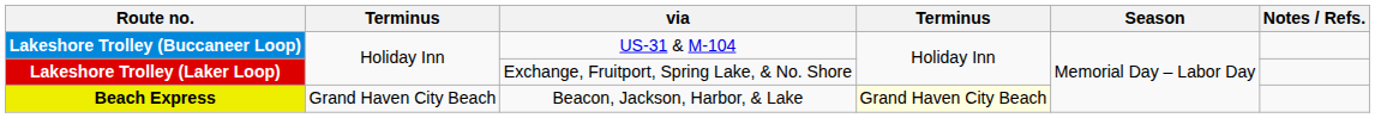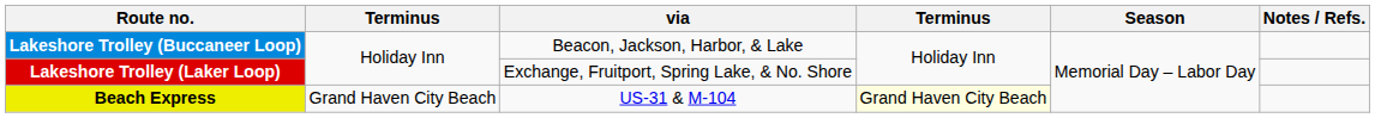 <table class="wikitable sortable" style="font-size:100%;text-align:center">
 <tr>
 <th>Route no.</th>
 <th>Terminus</th>
 <th>via<br></th>
 <th>Terminus</th>
 <th>Season</th>
 <th class="unsortable">Notes / Refs.</th>
 </tr>
 <tr>
 <th style="background:#08d;color:#fff;">Lakeshore Trolley (Buccaneer Loop)</th>
 <td rowspan=2>Holiday Inn</td>
-<td><a href='#'>US-31</a> & <a href='#'>M-104</a><br></td>
+<td>Beacon, Jackson, Harbor, & Lake<br></td>
 <td rowspan=2>Holiday Inn</td>
 <td rowspan=3>Memorial Day – Labor Day</td>
 <td style="font-size:90%;text-align:left"></td>
 </tr>
 <tr>
 <th style="background:#d00;color:#fff;">Lakeshore Trolley (Laker Loop)</th>
 <td>Exchange, Fruitport, Spring Lake, & No. Shore<br></td>
 <td style="font-size:90%;text-align:left"></td>
 </tr>
 <tr>
 <th style="background:#ee0;color:#000;">Beach Express</th>
 <td>Grand Haven City Beach</td>
-<td>Beacon, Jackson, Harbor, & Lake<br></td>
+<td><a href='#'>US-31</a> & <a href='#'>M-104</a><br></td>
 <td style="background: lightyellow;">Grand Haven City Beach</td>
 <td style="font-size:90%;text-align:left"></td>
 </tr>
 </table>
